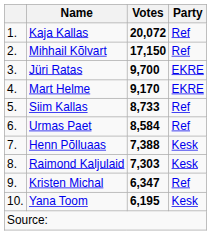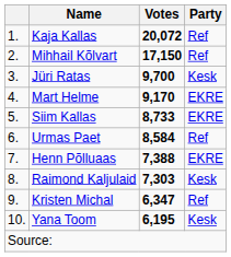 <table class="wikitable sortable">
 <tr>
 <th></th>
 <th><strong>Name</strong></th>
 <th><strong>Votes</strong></th>
 <th><strong>Party</strong></th>
 </tr>
 <tr>
 <td>1.</td>
 <td><a href='#'>Kaja Kallas</a></td>
 <td><strong>20,072</strong></td>
 <td><a href='#'>Ref</a></td>
 </tr>
 <tr>
 <td>2.</td>
 <td><a href='#'>Mihhail Kõlvart</a></td>
 <td><strong>17,150</strong></td>
 <td><a href='#'>Ref</a></td>
 </tr>
 <tr>
 <td>3.</td>
 <td><a href='#'>Jüri Ratas</a></td>
 <td><strong>9,700</strong></td>
-<td><a href='#'>EKRE</a></td>
+<td><a href='#'>Kesk</a></td>
 </tr>
 <tr>
 <td>4.</td>
 <td><a href='#'>Mart Helme</a></td>
 <td><strong>9,170</strong></td>
 <td><a href='#'>EKRE</a></td>
 </tr>
 <tr>
 <td>5.</td>
 <td><a href='#'>Siim Kallas</a></td>
 <td><strong>8,733</strong></td>
-<td><a href='#'>Ref</a></td>
+<td><a href='#'>EKRE</a></td>
 </tr>
 <tr>
 <td>6.</td>
 <td><a href='#'>Urmas Paet</a></td>
 <td><strong>8,584</strong></td>
 <td><a href='#'>Ref</a></td>
 </tr>
 <tr>
 <td>7.</td>
 <td><a href='#'>Henn Põlluaas</a></td>
 <td><strong>7,388</strong></td>
-<td><a href='#'>Kesk</a></td>
+<td><a href='#'>EKRE</a></td>
 </tr>
 <tr>
 <td>8.</td>
 <td><a href='#'>Raimond Kaljulaid</a></td>
 <td><strong>7,303</strong></td>
 <td><a href='#'>Kesk</a></td>
 </tr>
 <tr>
 <td>9.</td>
 <td><a href='#'>Kristen Michal</a></td>
 <td><strong>6,347</strong></td>
 <td><a href='#'>Ref</a></td>
 </tr>
 <tr>
 <td>10.</td>
 <td><a href='#'>Yana Toom</a></td>
 <td><strong>6,195</strong></td>
 <td><a href='#'>Kesk</a></td>
 </tr>
 <tr>
 <td align=left colspan=4>Source: </td>
 </tr>
 </table>
